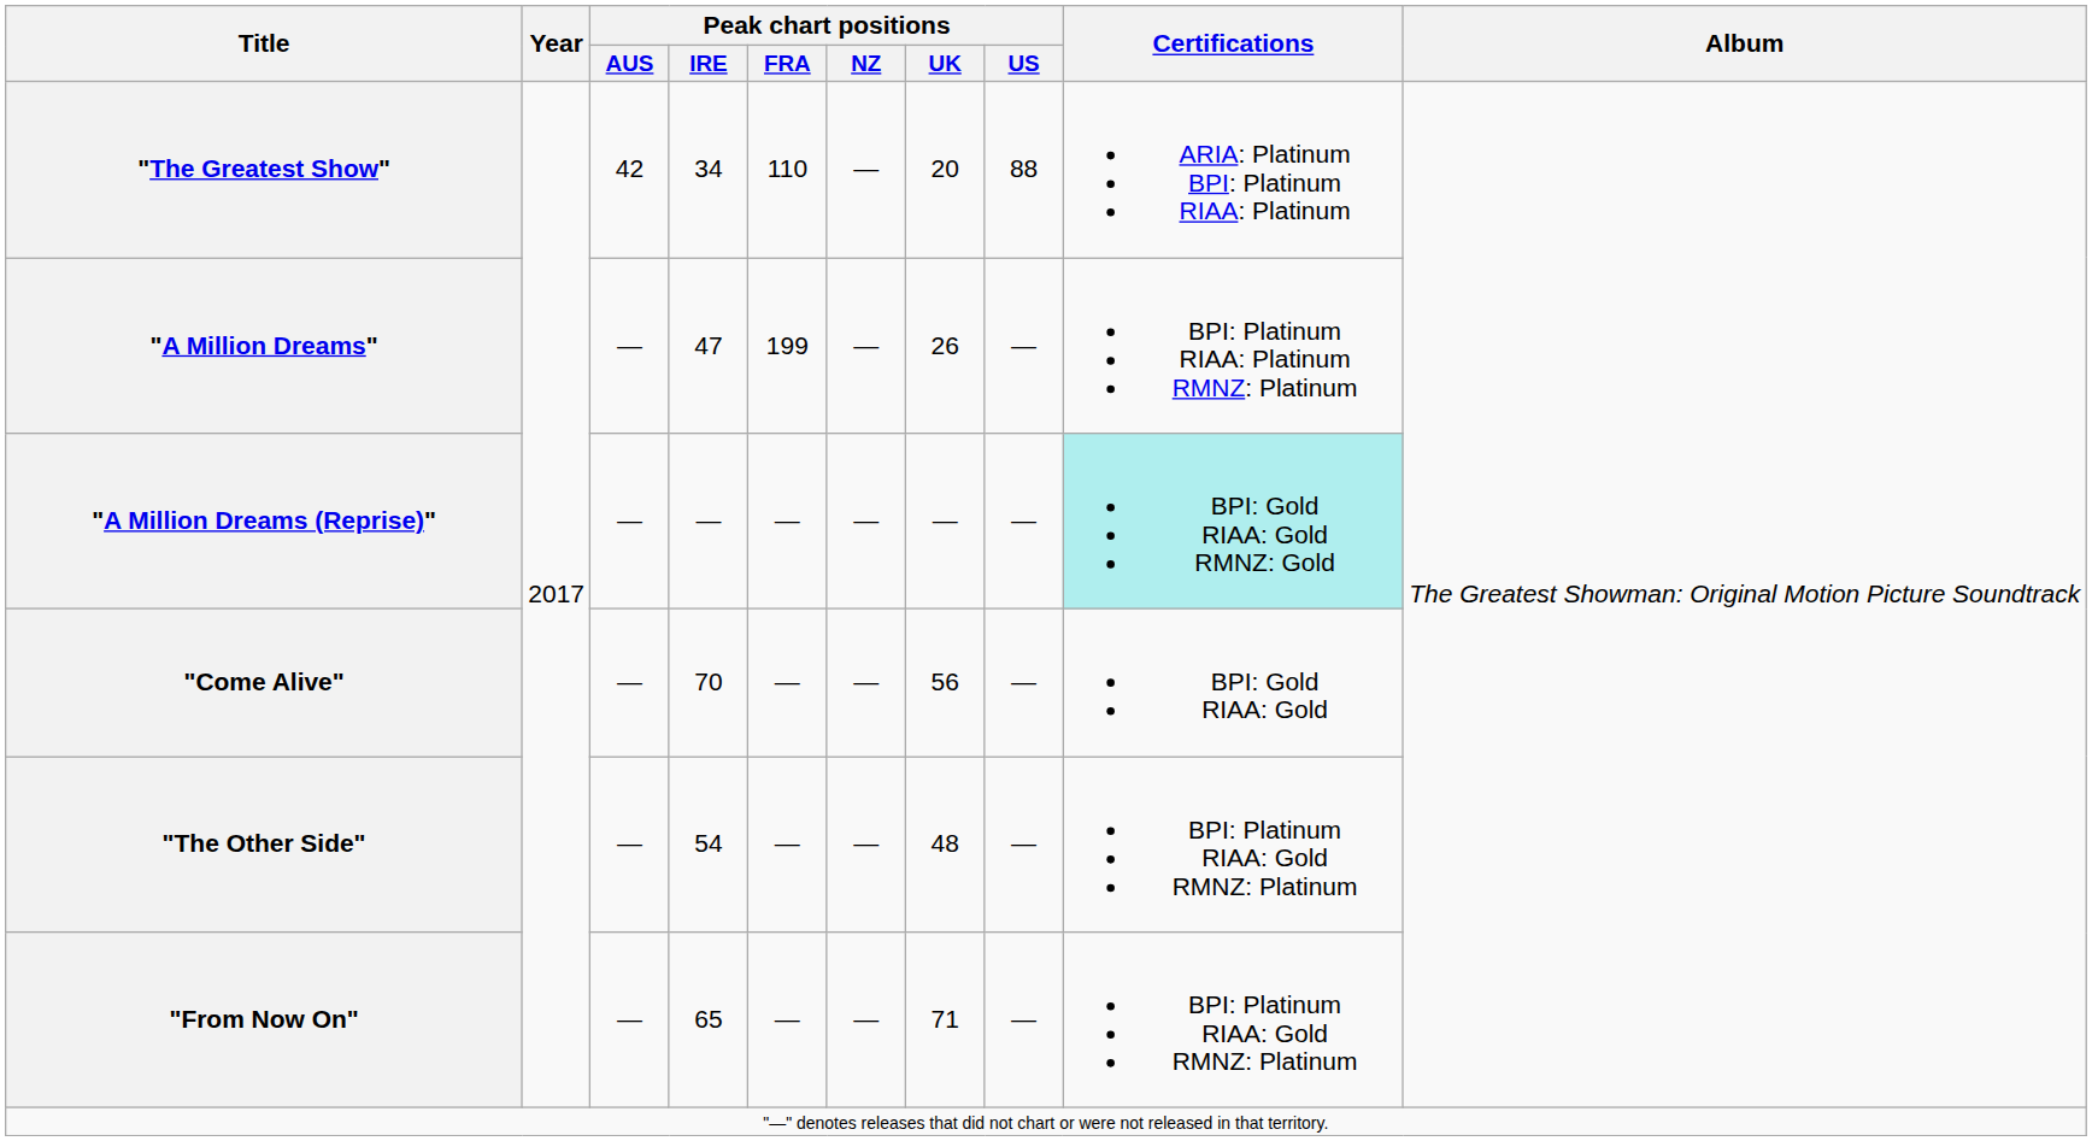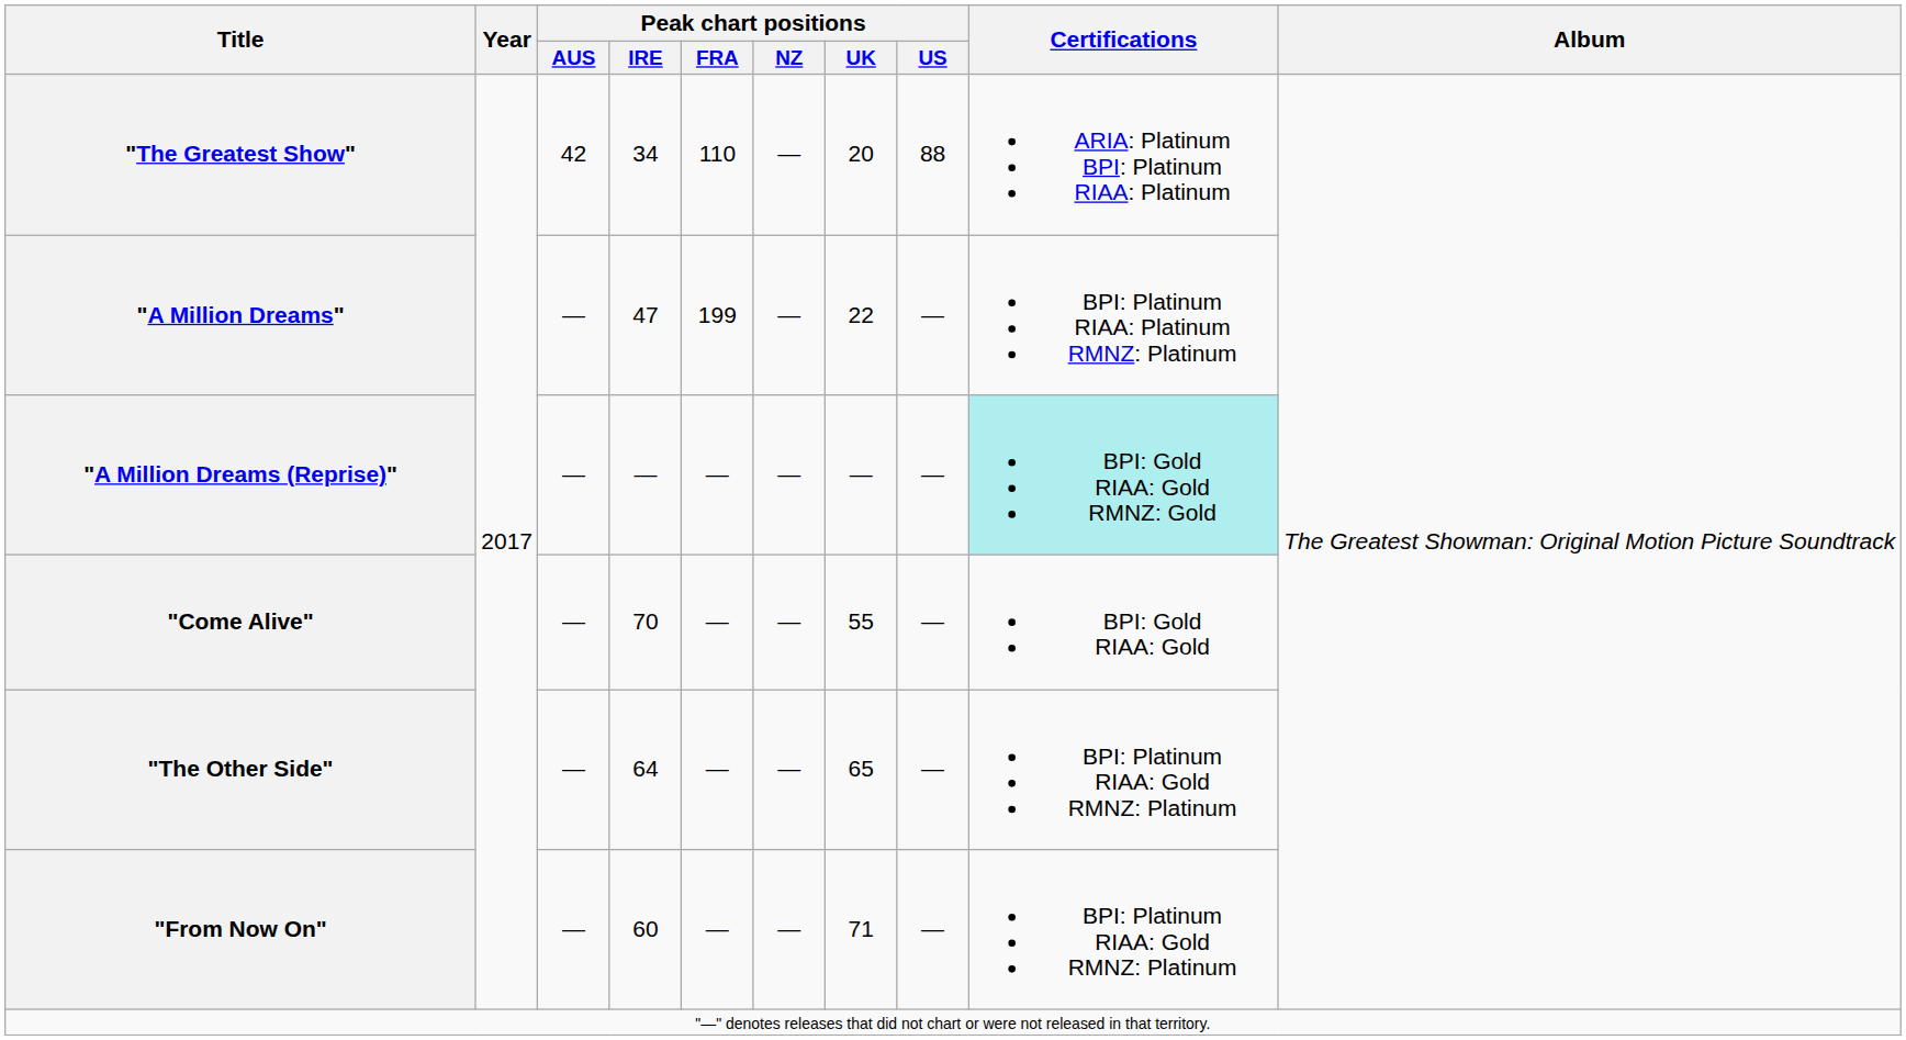 <table class="wikitable plainrowheaders" style="text-align:center;" border=1>
 <tr>
 <th rowspan=2 scope="col" style="width:20em;">Title</th>
 <th rowspan=2 scope="col">Year</th>
 <th colspan=6 scope="col">Peak chart positions</th>
 <th rowspan=2 scope="col" style="width:13em;"><a href='#'>Certifications</a></th>
 <th rowspan=2 scope="col">Album</th>
 </tr>
 <tr>
 <th scope="col" style="width:3em;font-size:90%;"><a href='#'>AUS</a><br></th>
 <th scope="col" style="width:3em;font-size:90%;"><a href='#'>IRE</a><br></th>
 <th scope="col" style="width:3em;font-size:90%;"><a href='#'>FRA</a><br></th>
 <th scope="col" style="width:3em;font-size:90%;"><a href='#'>NZ</a><br></th>
 <th scope="col" style="width:3em;font-size:90%;"><a href='#'>UK</a><br></th>
 <th scope="col" style="width:3em;font-size:90%;"><a href='#'>US</a><br></th>
 </tr>
 <tr>
 <th scope="row">"<a href='#'>The Greatest Show</a>"<br></th>
 <td rowspan=6>2017</td>
 <td>42</td>
 <td>34</td>
 <td>110</td>
 <td>—</td>
 <td>20</td>
 <td>88</td>
 <td><br><ul><li><a href='#'>ARIA</a>: Platinum</li><li><a href='#'>BPI</a>: Platinum</li><li><a href='#'>RIAA</a>: Platinum</li></ul></td>
 <td rowspan=6><em>The Greatest Showman: Original Motion Picture Soundtrack</em></td>
 </tr>
 <tr>
 <th scope="row">"<a href='#'>A Million Dreams</a>"<br></th>
 <td>—</td>
 <td>47</td>
 <td>199</td>
 <td>—</td>
-<td>26</td>
+<td>22</td>
 <td>—</td>
 <td><br><ul><li>BPI: Platinum</li><li>RIAA: Platinum</li><li><a href='#'>RMNZ</a>: Platinum</li></ul></td>
 </tr>
 <tr>
 <th scope="row">"<a href='#'>A Million Dreams (Reprise)</a>"<br></th>
 <td>—</td>
 <td>—</td>
 <td>—</td>
 <td>—</td>
 <td>—</td>
 <td>—</td>
 <td style="background: paleturquoise;"><br><ul><li>BPI: Gold</li><li>RIAA: Gold</li><li>RMNZ: Gold</li></ul></td>
 </tr>
 <tr>
 <th scope="row">"Come Alive"<br></th>
 <td>—</td>
 <td>70</td>
 <td>—</td>
 <td>—</td>
-<td>56</td>
+<td>55</td>
 <td>—</td>
 <td><br><ul><li>BPI: Gold</li><li>RIAA: Gold</li></ul></td>
 </tr>
 <tr>
 <th scope="row">"The Other Side"<br></th>
 <td>—</td>
-<td>54</td>
+<td>64</td>
 <td>—</td>
 <td>—</td>
-<td>48</td>
+<td>65</td>
 <td>—</td>
 <td><br><ul><li>BPI: Platinum</li><li>RIAA: Gold</li><li>RMNZ: Platinum</li></ul></td>
 </tr>
 <tr>
 <th scope="row">"From Now On"<br></th>
 <td>—</td>
-<td>65</td>
+<td>60</td>
 <td>—</td>
 <td>—</td>
 <td>71</td>
 <td>—</td>
 <td><br><ul><li>BPI: Platinum</li><li>RIAA: Gold</li><li>RMNZ: Platinum</li></ul></td>
 </tr>
 <tr>
 <td colspan=14 align="center" style="font-size:8pt">"—" denotes releases that did not chart or were not released in that territory.</td>
 </tr>
 </table>
